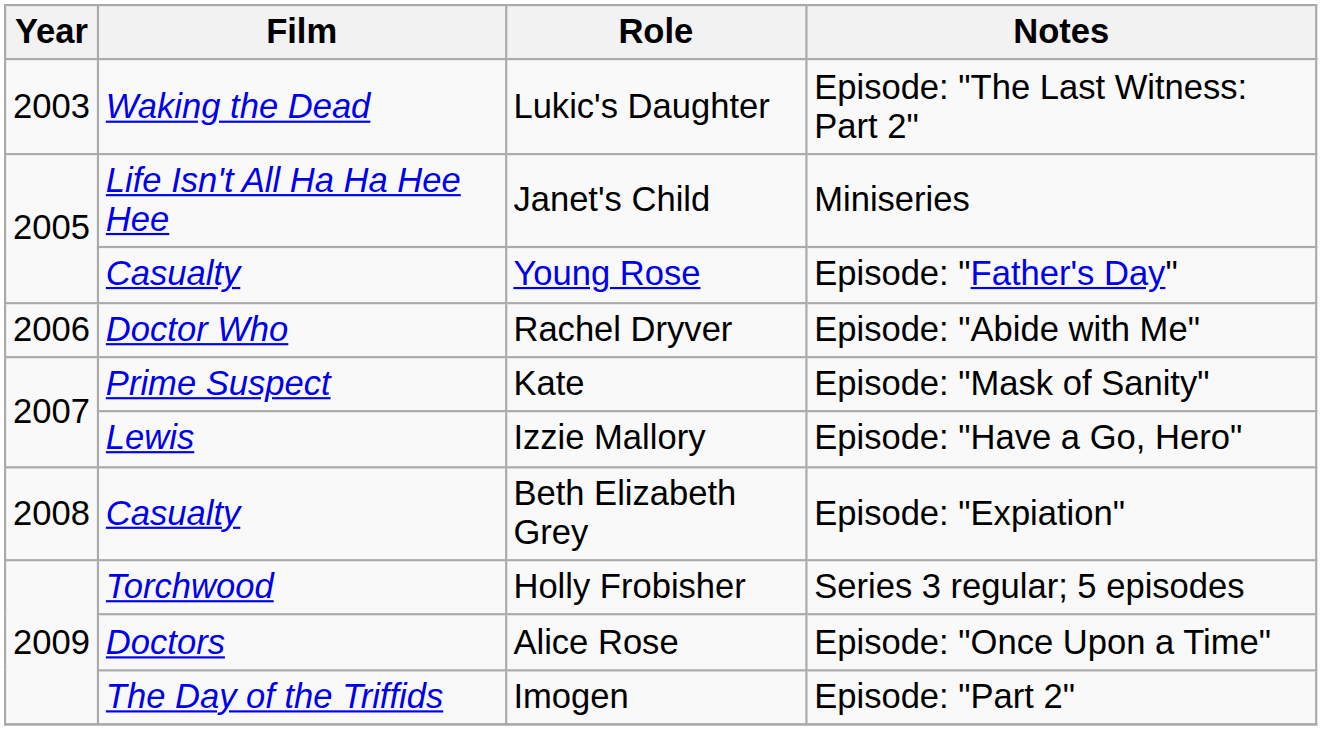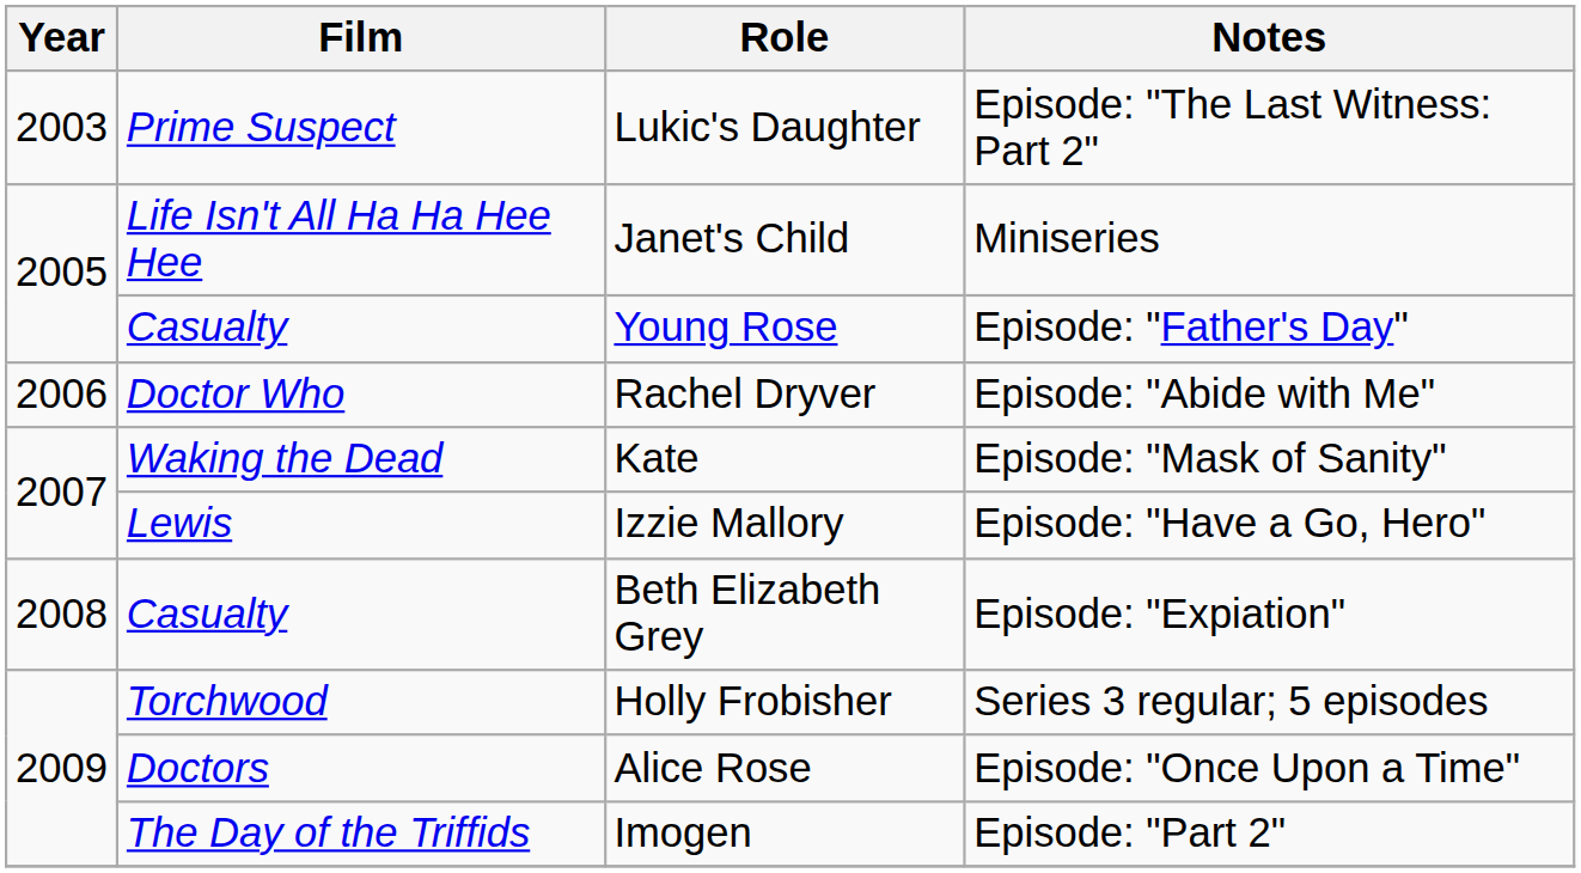 <table class="wikitable">
 <tr>
 <th>Year</th>
 <th>Film</th>
 <th>Role</th>
 <th>Notes</th>
 </tr>
 <tr>
 <td>2003</td>
-<td><em><a href='#'>Waking the Dead</a></em></td>
+<td><em><a href='#'>Prime Suspect</a></em></td>
 <td>Lukic's Daughter</td>
 <td>Episode: "The Last Witness: Part 2"</td>
 </tr>
 <tr>
 <td rowspan="2">2005</td>
 <td><em><a href='#'>Life Isn't All Ha Ha Hee Hee</a></em></td>
 <td>Janet's Child</td>
 <td>Miniseries</td>
 </tr>
 <tr>
 <td><em><a href='#'>Casualty</a></em></td>
 <td><a href='#'>Young Rose</a></td>
 <td>Episode: "<a href='#'>Father's Day</a>"</td>
 </tr>
 <tr>
 <td>2006</td>
 <td><em><a href='#'>Doctor Who</a></em></td>
 <td>Rachel Dryver</td>
 <td>Episode: "Abide with Me"</td>
 </tr>
 <tr>
 <td rowspan="2">2007</td>
-<td><em><a href='#'>Prime Suspect</a></em></td>
+<td><em><a href='#'>Waking the Dead</a></em></td>
 <td>Kate</td>
 <td>Episode: "Mask of Sanity"</td>
 </tr>
 <tr>
 <td><em><a href='#'>Lewis</a></em></td>
 <td>Izzie Mallory</td>
 <td>Episode: "Have a Go, Hero"</td>
 </tr>
 <tr>
 <td>2008</td>
 <td><em><a href='#'>Casualty</a></em></td>
 <td>Beth Elizabeth Grey</td>
 <td>Episode: "Expiation"</td>
 </tr>
 <tr>
 <td rowspan="3">2009</td>
 <td><em><a href='#'>Torchwood</a></em></td>
 <td>Holly Frobisher</td>
 <td>Series 3 regular; 5 episodes</td>
 </tr>
 <tr>
 <td><em><a href='#'>Doctors</a></em></td>
 <td>Alice Rose</td>
 <td>Episode: "Once Upon a Time"</td>
 </tr>
 <tr>
 <td><em><a href='#'>The Day of the Triffids</a></em></td>
 <td>Imogen</td>
 <td>Episode: "Part 2"</td>
 </tr>
 <tr>
 </tr>
 </table>
